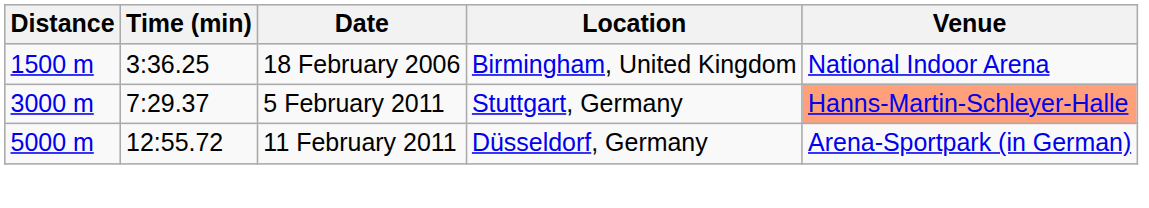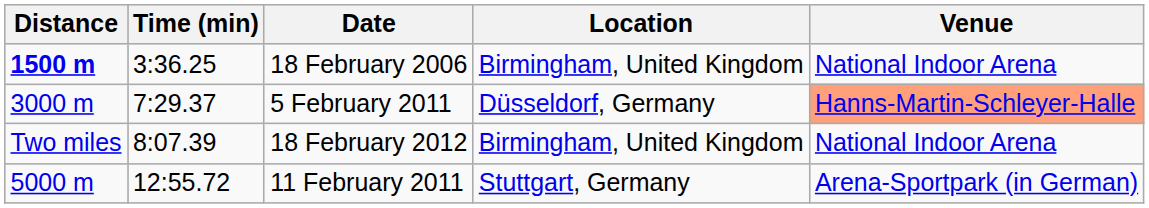 <table class="wikitable">
 <tr>
 <th>Distance</th>
 <th>Time (min)</th>
 <th>Date</th>
 <th>Location</th>
 <th>Venue</th>
 </tr>
 <tr>
-<td><a href='#'>1500 m</a></td>
+<td><strong><a href='#'>1500 m</a></strong></td>
 <td>3:36.25</td>
 <td>18 February 2006</td>
 <td><a href='#'>Birmingham</a>, United Kingdom</td>
 <td><a href='#'>National Indoor Arena</a></td>
 </tr>
 <tr>
 <td><a href='#'>3000 m</a></td>
 <td>7:29.37</td>
 <td>5 February 2011</td>
-<td><a href='#'>Stuttgart</a>, Germany</td>
+<td><a href='#'>Düsseldorf</a>, Germany</td>
 <td style="background: lightsalmon;"><a href='#'>Hanns-Martin-Schleyer-Halle</a></td>
+</tr>
+<tr>
+<td><a href='#'>Two miles</a></td>
+<td>8:07.39</td>
+<td>18 February 2012</td>
+<td><a href='#'>Birmingham</a>, United Kingdom</td>
+<td><a href='#'>National Indoor Arena</a></td>
 </tr>
 <tr>
 <td><a href='#'>5000 m</a></td>
 <td>12:55.72</td>
 <td>11 February 2011</td>
-<td><a href='#'>Düsseldorf</a>, Germany</td>
+<td><a href='#'>Stuttgart</a>, Germany</td>
 <td><a href='#'>Arena-Sportpark (in German)</a></td>
 </tr>
 </table>
